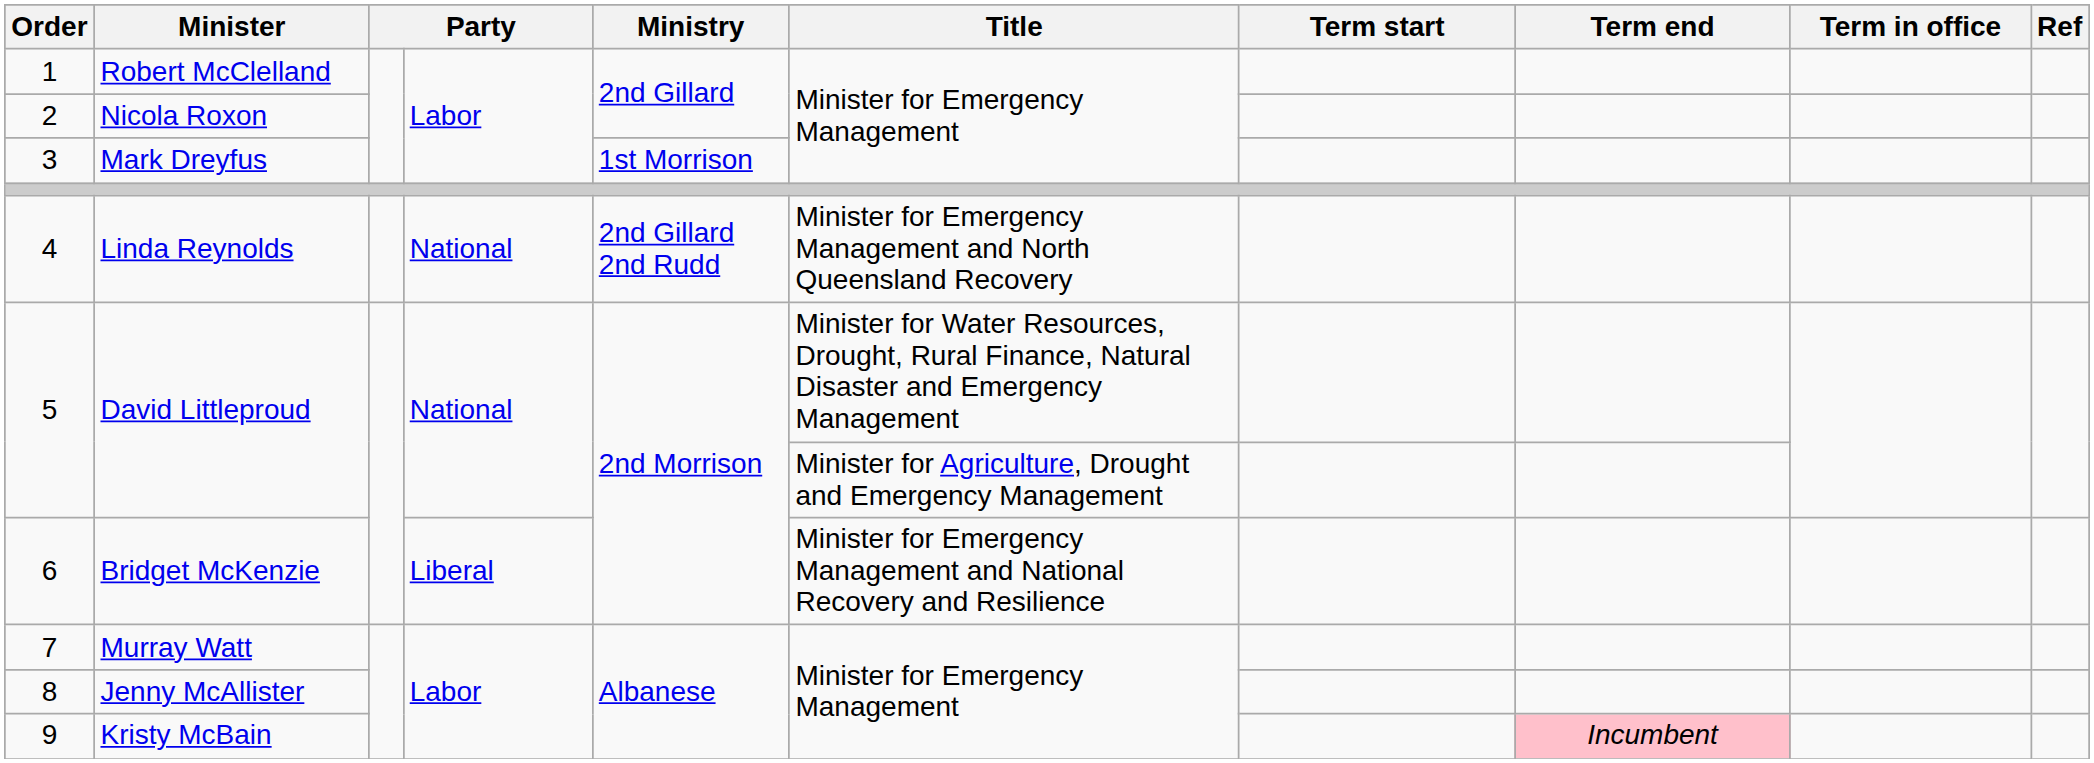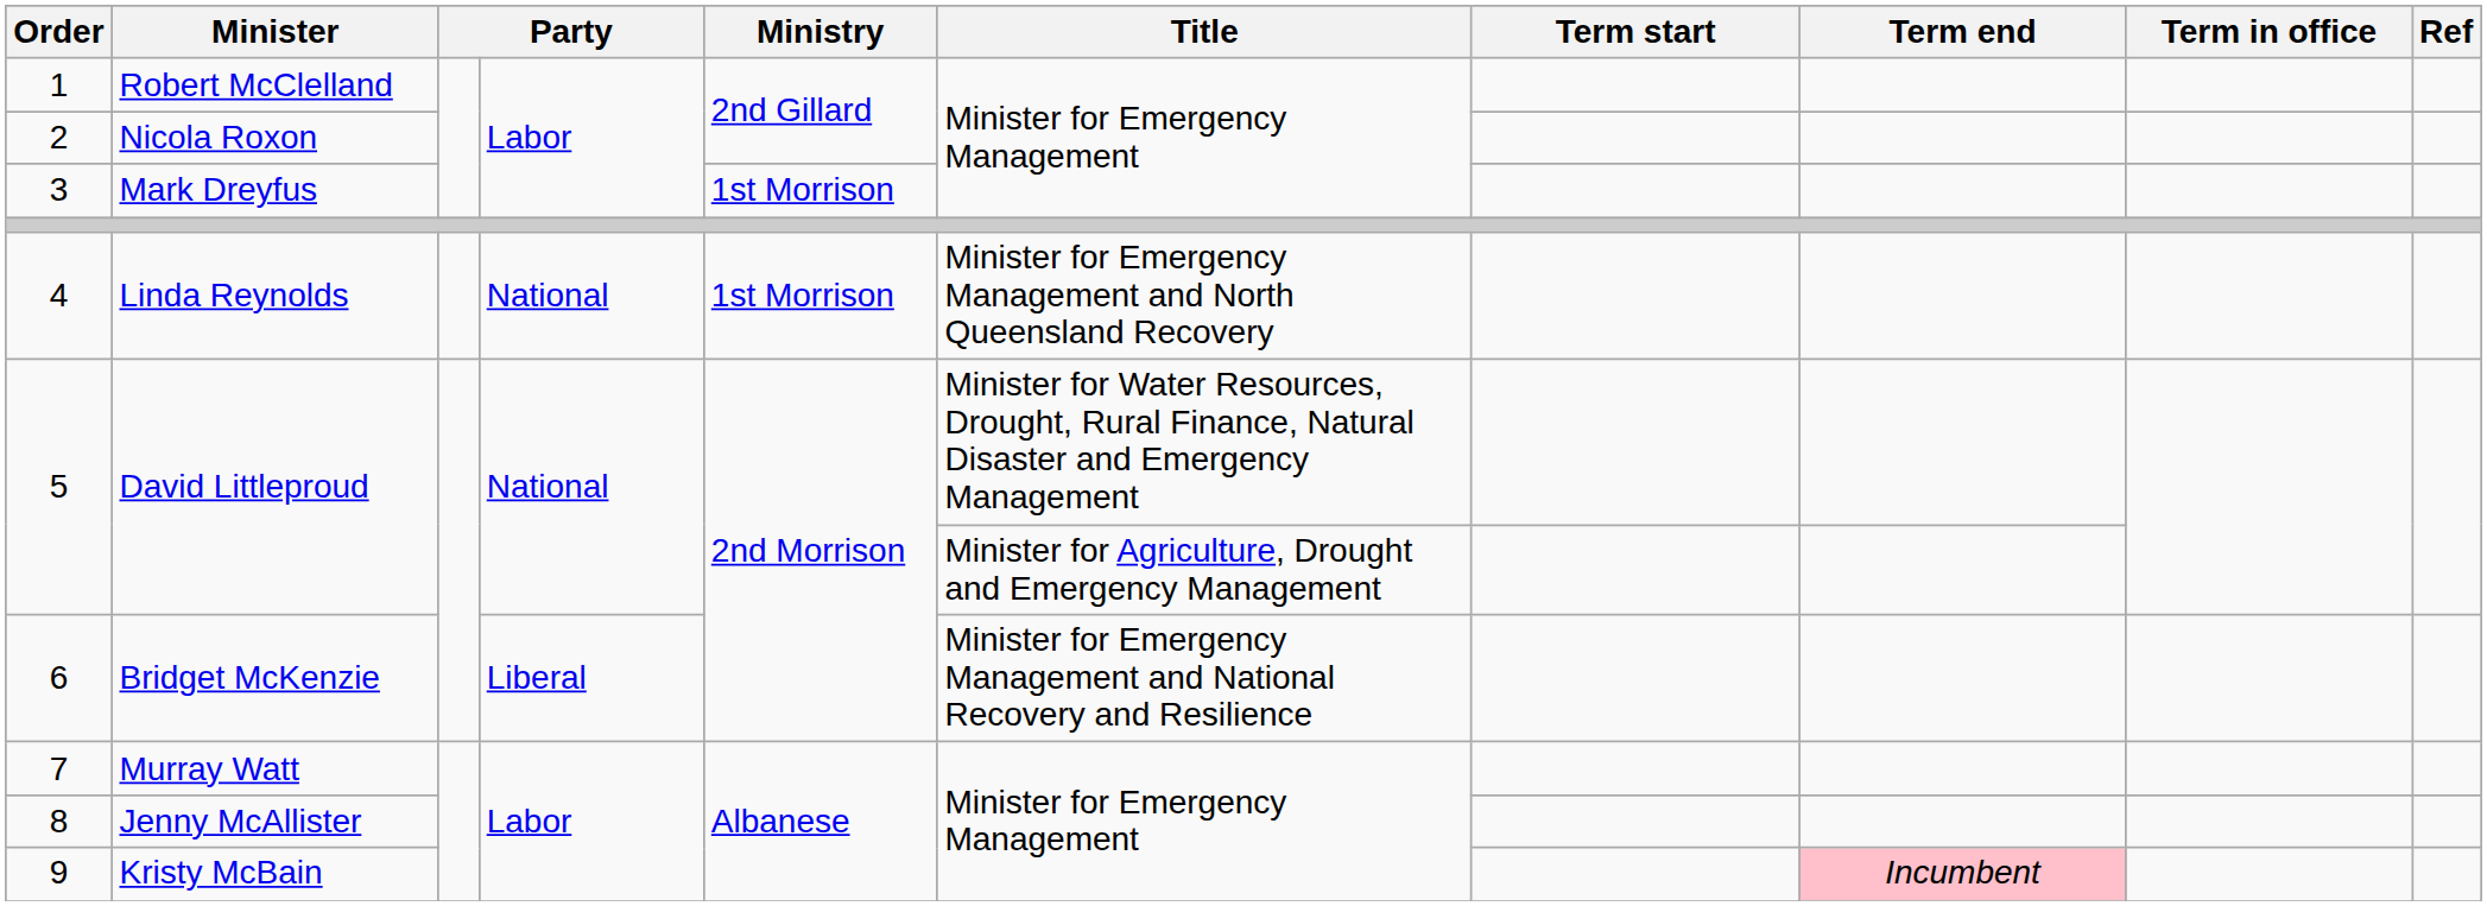 <table class="wikitable">
 <tr>
 <th width=5>Order</th>
 <th width=150>Minister</th>
 <th width=120 colspan=2>Party</th>
 <th width=105>Ministry</th>
 <th width=250>Title</th>
 <th width=150>Term start</th>
 <th width=150>Term end</th>
 <th width=130>Term in office</th>
 <th width=5>Ref</th>
 </tr>
 <tr>
 <td align=center>1</td>
 <td><a href='#'>Robert McClelland</a></td>
 <td rowspan=3 > </td>
 <td rowspan=3><a href='#'>Labor</a></td>
 <td rowspan=2><a href='#'>2nd Gillard</a></td>
 <td rowspan=3>Minister for Emergency Management</td>
 <td align=center></td>
 <td align=center></td>
 <td align=right></td>
 <td align=center></td>
 </tr>
 <tr>
 <td align=center>2</td>
 <td><a href='#'>Nicola Roxon</a></td>
 <td align=center></td>
 <td align=center></td>
 <td align=right></td>
 <td align=center></td>
 </tr>
 <tr>
 <td align=center>3</td>
 <td><a href='#'>Mark Dreyfus</a></td>
 <td><a href='#'>1st Morrison</a></td>
 <td align=center></td>
 <td align=center></td>
 <td align=right></td>
 <td align=center></td>
 </tr>
 <tr>
 <th colspan=10 style="background: #cccccc;"></th>
 </tr>
 <tr>
 <td align=center>4</td>
 <td><a href='#'>Linda Reynolds</a></td>
 <td> </td>
 <td><a href='#'>National</a></td>
-<td><a href='#'>2nd Gillard</a><br><a href='#'>2nd Rudd</a></td>
+<td><a href='#'>1st Morrison</a></td>
 <td>Minister for Emergency Management and North Queensland Recovery</td>
 <td align=center></td>
 <td align=center></td>
 <td align=right></td>
 <td align=center></td>
 </tr>
 <tr>
 <td align=center rowspan=2>5</td>
 <td rowspan=2><a href='#'>David Littleproud</a></td>
 <td rowspan=3 > </td>
 <td rowspan=2><a href='#'>National</a> </td>
 <td rowspan=3><a href='#'>2nd Morrison</a></td>
 <td>Minister for Water Resources, Drought, Rural Finance, Natural Disaster and Emergency Management</td>
 <td align=center></td>
 <td align=center></td>
 <td align=right rowspan=2></td>
 <td align=center rowspan=2></td>
 </tr>
 <tr>
 <td>Minister for <a href='#'>Agriculture</a>, Drought and Emergency Management</td>
 <td align=center></td>
 <td align=center></td>
 </tr>
 <tr>
 <td align=center>6</td>
 <td><a href='#'>Bridget McKenzie</a></td>
 <td><a href='#'>Liberal</a></td>
 <td>Minister for Emergency Management and National Recovery and Resilience</td>
 <td align=center></td>
 <td align=center></td>
 <td align=right></td>
 <td align=center></td>
 </tr>
 <tr>
 <td align=center>7</td>
 <td><a href='#'>Murray Watt</a></td>
 <td rowspan=3 > </td>
 <td rowspan=3><a href='#'>Labor</a></td>
 <td rowspan=3><a href='#'>Albanese</a></td>
 <td rowspan=3>Minister for Emergency Management</td>
 <td align=center></td>
 <td align=center></td>
 <td align=right><strong></strong></td>
 <td align=center></td>
 </tr>
 <tr>
 <td align=center>8</td>
 <td><a href='#'>Jenny McAllister</a></td>
 <td align=center></td>
 <td align=center></td>
 <td align=right></td>
 <td align=center></td>
 </tr>
 <tr>
 <td align=center>9</td>
 <td><a href='#'>Kristy McBain</a></td>
 <td align=center></td>
 <td align=center style="background: pink;"><em>Incumbent</em></td>
 <td align=right></td>
 <td align=center></td>
 </tr>
 </table>
